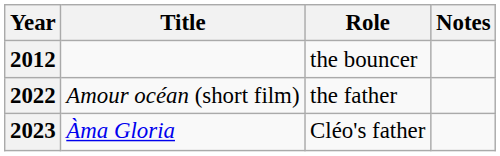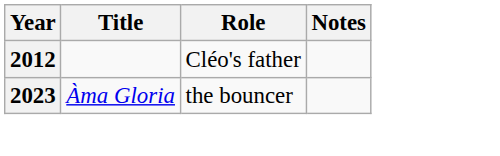 <table class="wikitable plainrowheaders sortable">
 <tr>
 <th scope="col">Year</th>
 <th scope="col">Title</th>
 <th scope="col">Role</th>
 <th scope="col" class="unsortable">Notes</th>
 </tr>
 <tr>
 <th scope="row">2012</th>
 <td></td>
-<td>the bouncer</td>
-<td></td>
-</tr>
-<tr>
-<th scope="row">2022</th>
-<td><em>Amour océan</em> (short film)</td>
-<td>the father</td>
+<td>Cléo's father</td>
 <td></td>
 </tr>
 <tr>
 <th scope="row">2023</th>
 <td><em><a href='#'>Àma Gloria</a></em></td>
-<td>Cléo's father</td>
+<td>the bouncer</td>
 <td></td>
 </tr>
 </table>
